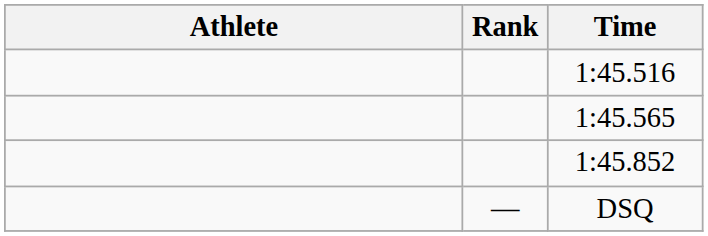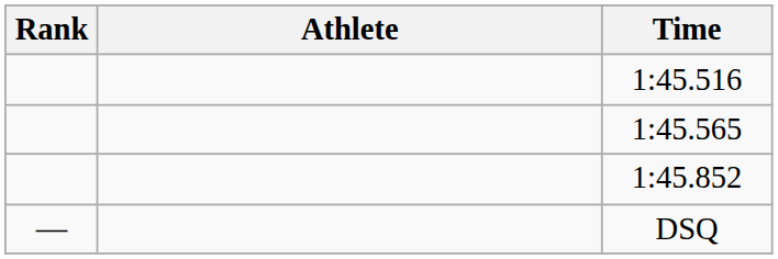 <table class=wikitable style="text-align:center">
 <tr>
+<th width=40>Rank</th>
 <th width=250>Athlete</th>
-<th width=40>Rank</th>
 <th width=80>Time</th>
 </tr>
 <tr>
+<td></td>
 <td align=left></td>
-<td></td>
 <td>1:45.516</td>
 </tr>
 <tr>
+<td></td>
 <td align=left></td>
-<td></td>
 <td>1:45.565</td>
 </tr>
 <tr>
+<td></td>
 <td align=left></td>
-<td></td>
 <td>1:45.852</td>
 </tr>
 <tr>
+<td>—</td>
 <td align=left></td>
-<td>—</td>
 <td>DSQ</td>
 </tr>
 </table>
